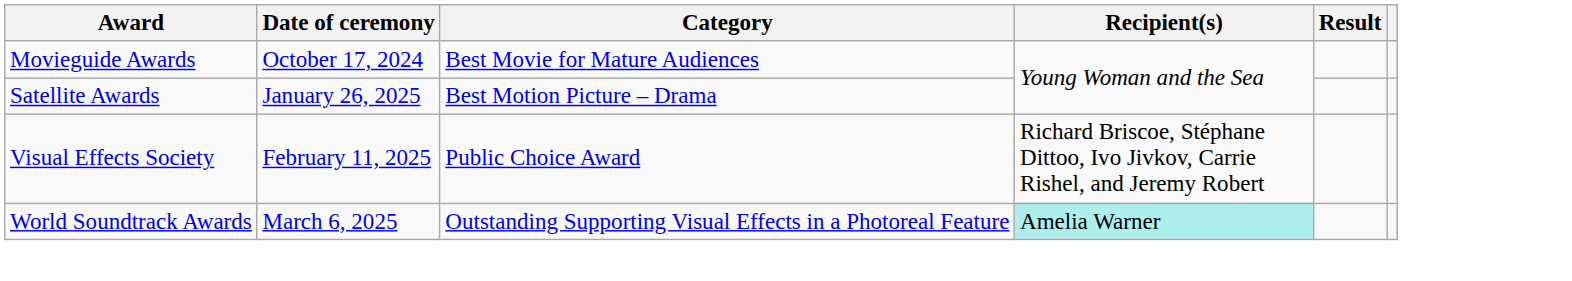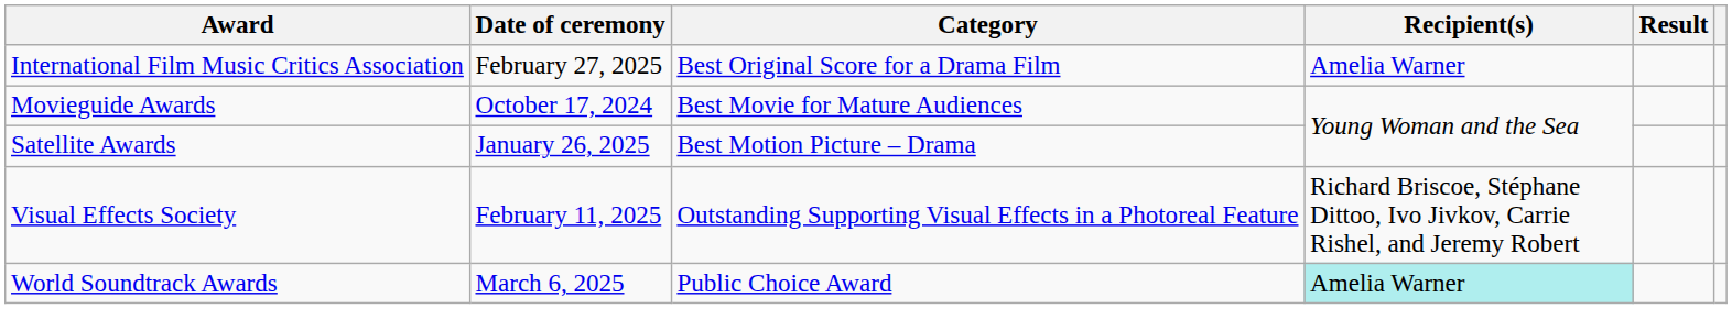 <table class="wikitable sortable plainrowheaders">
 <tr>
 <th scope="col">Award</th>
 <th scope="col">Date of ceremony</th>
 <th scope="col">Category</th>
 <th width=200 scope="col">Recipient(s)</th>
 <th scope="col">Result</th>
 <th scope="col" class="unsortable"></th>
+</tr>
+<tr>
+<td scope="row"><a href='#'>International Film Music Critics Association</a></td>
+<td>February 27, 2025</td>
+<td><a href='#'>Best Original Score for a Drama Film</a></td>
+<td><a href='#'>Amelia Warner</a></td>
+<td></td>
+<td align="center"></td>
 </tr>
 <tr>
 <td scope="row"><a href='#'>Movieguide Awards</a></td>
 <td><a href='#'>October 17, 2024</a></td>
 <td><a href='#'>Best Movie for Mature Audiences</a></td>
 <td rowspan="2"><em>Young Woman and the Sea</em></td>
 <td></td>
 <td align="center"></td>
 </tr>
 <tr>
 <td scope="row"><a href='#'>Satellite Awards</a></td>
 <td><a href='#'>January 26, 2025</a></td>
 <td><a href='#'>Best Motion Picture – Drama</a></td>
 <td></td>
 <td align="center"></td>
 </tr>
 <tr>
 <td scope="row"><a href='#'>Visual Effects Society</a></td>
 <td><a href='#'>February 11, 2025</a></td>
-<td><a href='#'>Public Choice Award</a></td>
+<td><a href='#'>Outstanding Supporting Visual Effects in a Photoreal Feature</a></td>
 <td>Richard Briscoe, Stéphane Dittoo, Ivo Jivkov, Carrie Rishel, and Jeremy Robert</td>
 <td></td>
 <td align="center"></td>
 </tr>
 <tr>
 <td scope="row"><a href='#'>World Soundtrack Awards</a></td>
 <td><a href='#'>March 6, 2025</a></td>
-<td><a href='#'>Outstanding Supporting Visual Effects in a Photoreal Feature</a></td>
+<td><a href='#'>Public Choice Award</a></td>
 <td style="background: paleturquoise;">Amelia Warner</td>
 <td></td>
 <td align="center"></td>
 </tr>
 </table>
